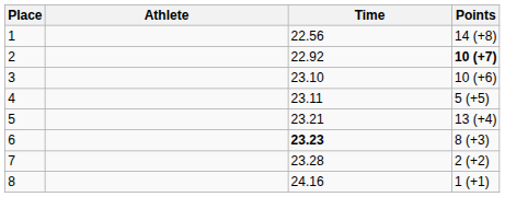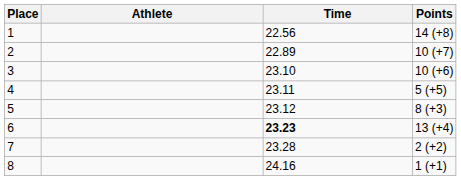 <table class="wikitable sortable">
 <tr>
 <th>Place</th>
 <th style="width:18em">Athlete</th>
 <th style="width:12em">Time</th>
 <th>Points</th>
 </tr>
 <tr>
 <td>1</td>
 <td></td>
 <td>22.56</td>
 <td>14 (+8)</td>
 </tr>
 <tr>
 <td>2</td>
 <td></td>
-<td>22.92</td>
-<td><strong>10 (+7)</strong></td>
+<td>22.89</td>
+<td>10 (+7)</td>
 </tr>
 <tr>
 <td>3</td>
 <td></td>
 <td>23.10</td>
 <td>10 (+6)</td>
 </tr>
 <tr>
 <td>4</td>
 <td></td>
 <td>23.11</td>
 <td>5 (+5)</td>
 </tr>
 <tr>
 <td>5</td>
 <td></td>
-<td>23.21</td>
-<td>13 (+4)</td>
+<td>23.12</td>
+<td>8 (+3)</td>
 </tr>
 <tr>
 <td>6</td>
 <td></td>
 <td><strong>23.23</strong></td>
-<td>8 (+3)</td>
+<td>13 (+4)</td>
 </tr>
 <tr>
 <td>7</td>
 <td></td>
 <td>23.28</td>
 <td>2 (+2)</td>
 </tr>
 <tr>
 <td>8</td>
 <td></td>
 <td>24.16</td>
 <td>1 (+1)</td>
 </tr>
 </table>
